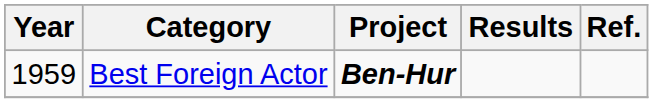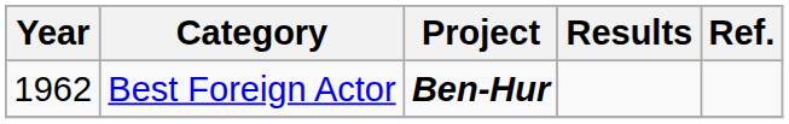 <table class="wikitable sortable">
 <tr>
 <th>Year</th>
 <th>Category</th>
 <th>Project</th>
 <th>Results</th>
 <th>Ref.</th>
 </tr>
 <tr>
-<td>1959</td>
+<td>1962</td>
 <td><a href='#'>Best Foreign Actor</a></td>
 <td><strong><em>Ben-Hur</em></strong></td>
 <td></td>
 <td></td>
 </tr>
 <tr>
 </tr>
 </table>
